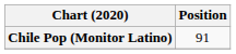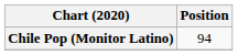 <table class="wikitable plainrowheaders sortable" style="text-align:center">
 <tr>
 <th scope="col">Chart (2020)</th>
 <th scope="col">Position</th>
 </tr>
 <tr>
 <th scope="row">Chile Pop (Monitor Latino)</th>
-<td>91</td>
+<td>94</td>
 </tr>
 <tr>
 </tr>
 </table>
